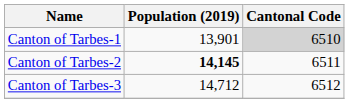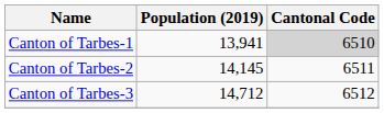 <table class="wikitable">
 <tr>
 <th>Name</th>
 <th>Population (2019)</th>
 <th>Cantonal Code</th>
 </tr>
 <tr>
 <td><a href='#'>Canton of Tarbes-1</a></td>
-<td align="right">13,901</td>
+<td align="right">13,941</td>
 <td align="right" style="background: lightgrey;">6510</td>
 </tr>
 <tr>
 <td><a href='#'>Canton of Tarbes-2</a></td>
-<td align="right"><strong>14,145</strong></td>
+<td align="right">14,145</td>
 <td align="right">6511</td>
 </tr>
 <tr>
 <td><a href='#'>Canton of Tarbes-3</a></td>
 <td align="right">14,712</td>
 <td align="right">6512</td>
 </tr>
 <tr>
 </tr>
 </table>
